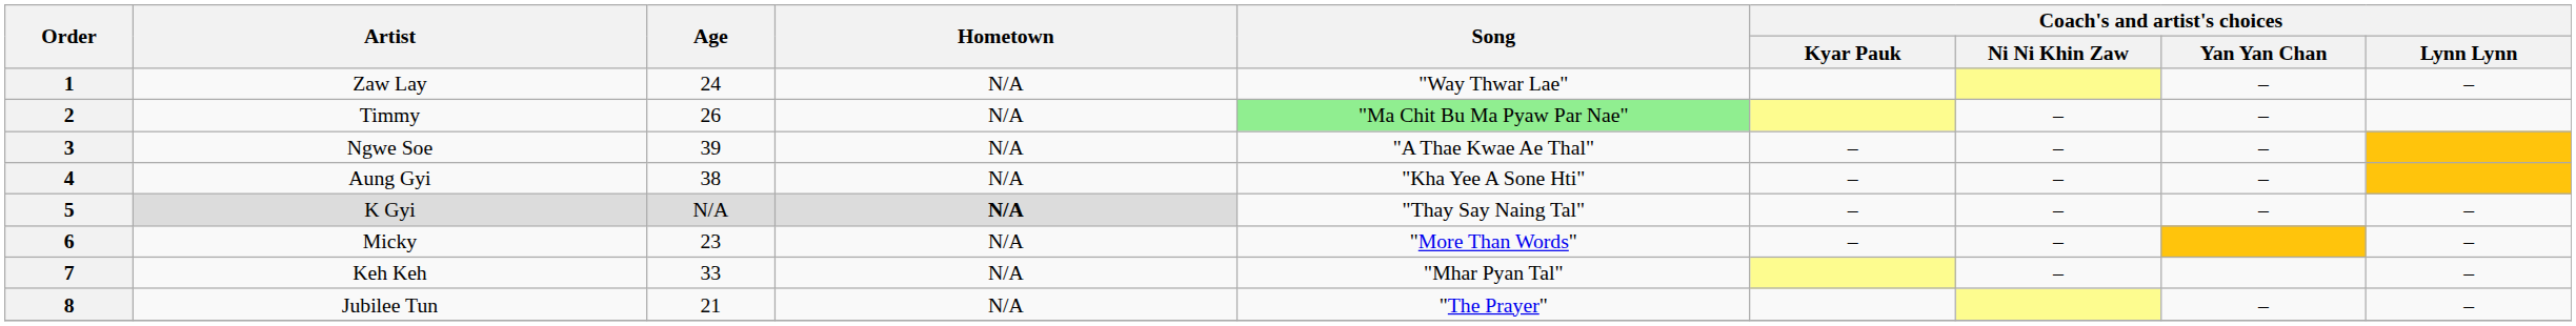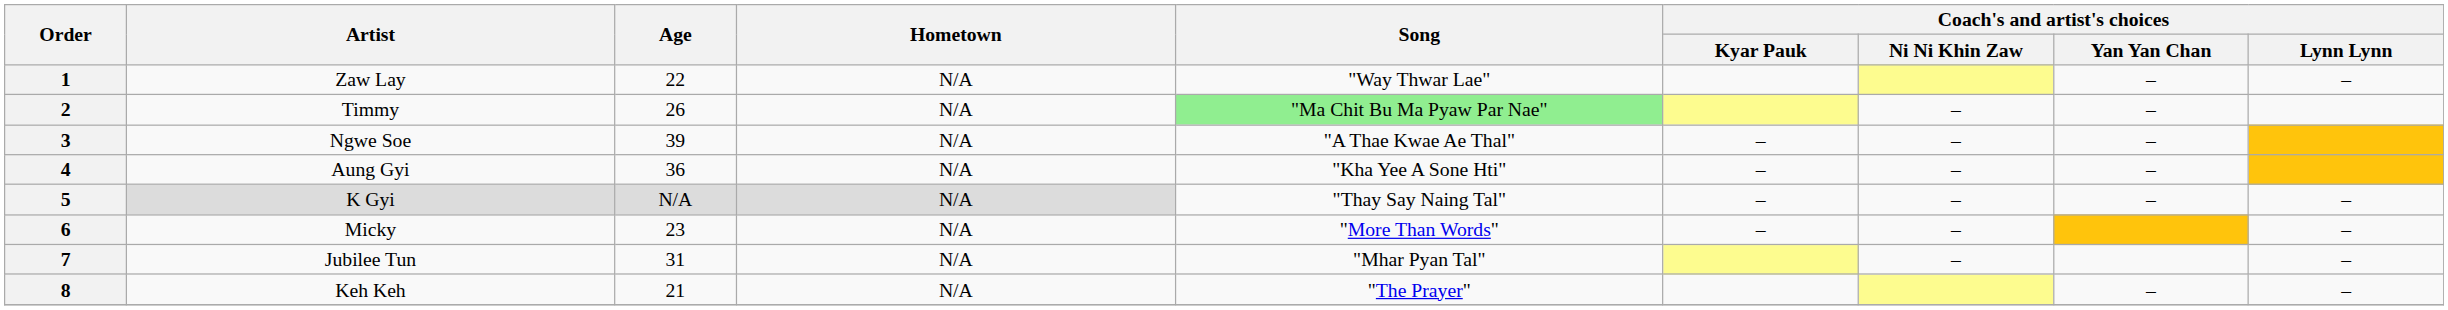 <table class="wikitable" style="text-align:center; line-height:17px; width:100%;">
 <tr>
 <th scope="col" rowspan="2" width="05%">Order</th>
 <th scope="col" rowspan="2" width="20%">Artist</th>
 <th scope="col" rowspan="2" width="05%">Age</th>
 <th scope="col" rowspan="2" width="18%">Hometown</th>
 <th scope="col" rowspan="2" width="20%">Song</th>
 <th scope="col" colspan="4" width="32%">Coach's and artist's choices</th>
 </tr>
 <tr>
 <th width="08%">Kyar Pauk</th>
 <th width="08%">Ni Ni Khin Zaw</th>
 <th width="08%">Yan Yan Chan</th>
 <th width="08%">Lynn Lynn</th>
 </tr>
 <tr>
 <th>1</th>
 <td>Zaw Lay</td>
-<td>24</td>
+<td>22</td>
 <td>N/A</td>
 <td>"Way Thwar Lae"</td>
 <td><strong></strong></td>
 <td style="background:#fdfc8f;"><strong></strong></td>
 <td>–</td>
 <td>–</td>
 </tr>
 <tr>
 <th>2</th>
 <td>Timmy</td>
 <td>26</td>
 <td>N/A</td>
 <td style="background: lightgreen;">"Ma Chit Bu Ma Pyaw Par Nae"</td>
 <td style="background:#fdfc8f;"><strong></strong></td>
 <td>–</td>
 <td>–</td>
 <td><strong></strong></td>
 </tr>
 <tr>
 <th>3</th>
 <td>Ngwe Soe</td>
 <td>39</td>
 <td>N/A</td>
 <td>"A Thae Kwae Ae Thal"</td>
 <td>–</td>
 <td>–</td>
 <td>–</td>
 <td style="background:#FFC40C;"><strong></strong></td>
 </tr>
 <tr>
 <th>4</th>
 <td>Aung Gyi</td>
-<td>38</td>
+<td>36</td>
 <td>N/A</td>
 <td>"Kha Yee A Sone Hti"</td>
 <td>–</td>
 <td>–</td>
 <td>–</td>
 <td style="background:#FFC40C;"><strong></strong></td>
 </tr>
 <tr>
 <th>5</th>
 <td style="background:#DCDCDC;">K Gyi</td>
 <td style="background:#DCDCDC;">N/A</td>
-<td style="background:#DCDCDC;"><strong>N/A</strong></td>
+<td style="background:#DCDCDC;">N/A</td>
 <td>"Thay Say Naing Tal"</td>
 <td>–</td>
 <td>–</td>
 <td>–</td>
 <td>–</td>
 </tr>
 <tr>
 <th>6</th>
 <td>Micky</td>
 <td>23</td>
 <td>N/A</td>
 <td>"<a href='#'>More Than Words</a>"</td>
 <td>–</td>
 <td>–</td>
 <td style="background:#FFC40C;"><strong></strong></td>
 <td>–</td>
 </tr>
 <tr>
 <th>7</th>
-<td>Keh Keh</td>
-<td>33</td>
+<td>Jubilee Tun</td>
+<td>31</td>
 <td>N/A</td>
 <td>"Mhar Pyan Tal"</td>
 <td style="background:#fdfc8f;"><strong></strong></td>
 <td>–</td>
 <td><strong></strong></td>
 <td>–</td>
 </tr>
 <tr>
 <th>8</th>
-<td>Jubilee Tun</td>
+<td>Keh Keh</td>
 <td>21</td>
 <td>N/A</td>
 <td>"<a href='#'>The Prayer</a>"</td>
 <td><strong></strong></td>
 <td style="background:#fdfc8f;"><strong></strong></td>
 <td>–</td>
 <td>–</td>
 </tr>
 <tr>
 </tr>
 </table>
